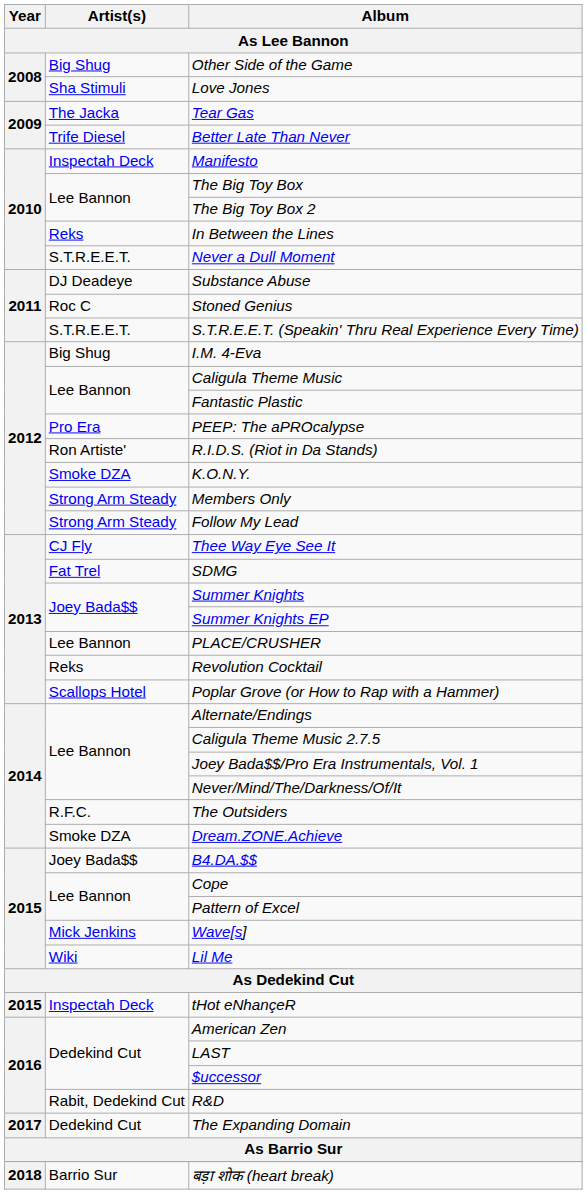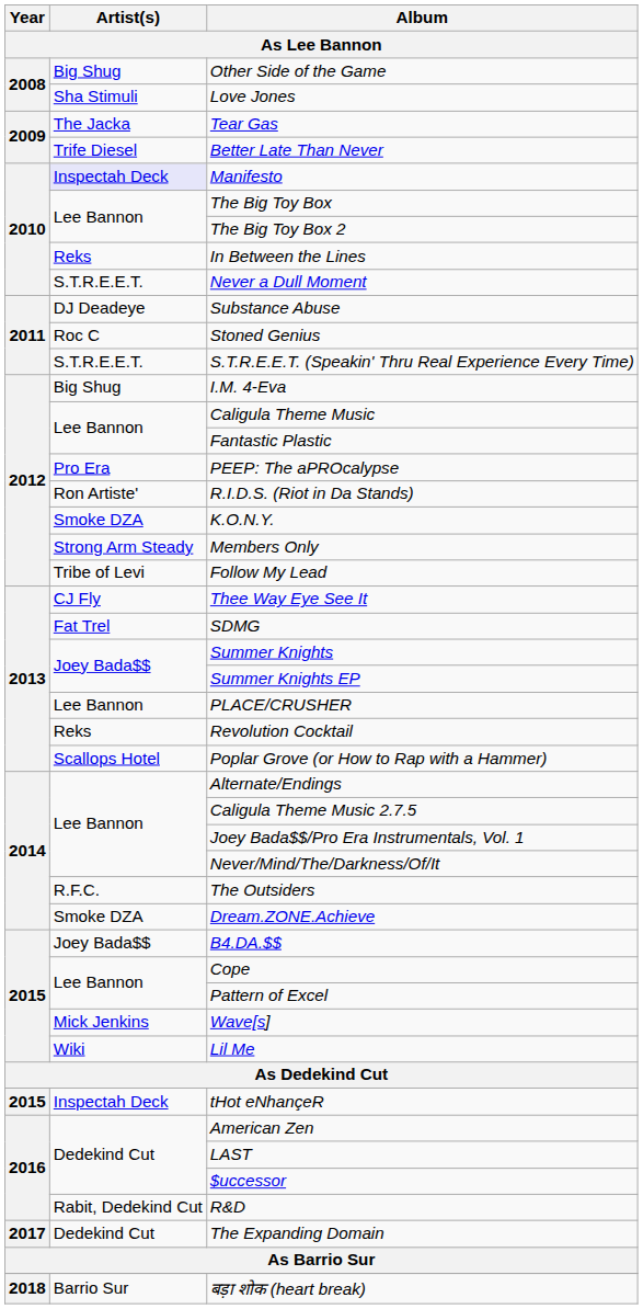 <table class="wikitable plainrowheaders">
 <tr>
 <th scope="col">Year</th>
 <th scope="col">Artist(s)</th>
 <th scope="col">Album</th>
 </tr>
 <tr>
 <th scope="col" colspan="3">As Lee Bannon</th>
 </tr>
 <tr>
 <th scope="col" rowspan="2">2008</th>
 <td><a href='#'>Big Shug</a></td>
 <td><em>Other Side of the Game</em></td>
 </tr>
 <tr>
 <td><a href='#'>Sha Stimuli</a></td>
 <td><em>Love Jones</em></td>
 </tr>
 <tr>
 <th scope="col" rowspan="2">2009</th>
 <td><a href='#'>The Jacka</a></td>
 <td><em><a href='#'>Tear Gas</a></em></td>
 </tr>
 <tr>
 <td><a href='#'>Trife Diesel</a></td>
 <td><em><a href='#'>Better Late Than Never</a></em></td>
 </tr>
 <tr>
 <th scope="col" rowspan="5">2010</th>
-<td><a href='#'>Inspectah Deck</a></td>
+<td style="background: lavender;"><a href='#'>Inspectah Deck</a></td>
 <td><em><a href='#'>Manifesto</a></em></td>
 </tr>
 <tr>
 <td rowspan="2">Lee Bannon</td>
 <td><em>The Big Toy Box</em></td>
 </tr>
 <tr>
 <td><em>The Big Toy Box 2</em></td>
 </tr>
 <tr>
 <td><a href='#'>Reks</a></td>
 <td><em>In Between the Lines</em></td>
 </tr>
 <tr>
 <td>S.T.R.E.E.T.</td>
 <td><em><a href='#'>Never a Dull Moment</a></em></td>
 </tr>
 <tr>
 <th scope="col" rowspan="3">2011</th>
 <td>DJ Deadeye</td>
 <td><em>Substance Abuse</em></td>
 </tr>
 <tr>
 <td>Roc C</td>
 <td><em>Stoned Genius</em></td>
 </tr>
 <tr>
 <td>S.T.R.E.E.T.</td>
 <td><em>S.T.R.E.E.T. (Speakin' Thru Real Experience Every Time)</em></td>
 </tr>
 <tr>
 <th scope="col" rowspan="8">2012</th>
 <td>Big Shug</td>
 <td><em>I.M. 4-Eva</em></td>
 </tr>
 <tr>
 <td rowspan="2">Lee Bannon</td>
 <td><em>Caligula Theme Music</em></td>
 </tr>
 <tr>
 <td><em>Fantastic Plastic</em></td>
 </tr>
 <tr>
 <td><a href='#'>Pro Era</a></td>
 <td><em>PEEP: The aPROcalypse</em></td>
 </tr>
 <tr>
 <td>Ron Artiste'</td>
 <td><em>R.I.D.S. (Riot in Da Stands)</em></td>
 </tr>
 <tr>
 <td><a href='#'>Smoke DZA</a></td>
 <td><em>K.O.N.Y.</em></td>
 </tr>
 <tr>
 <td><a href='#'>Strong Arm Steady</a></td>
 <td><em>Members Only</em></td>
 </tr>
 <tr>
-<td><a href='#'>Strong Arm Steady</a></td>
+<td>Tribe of Levi</td>
 <td><em>Follow My Lead</em></td>
 </tr>
 <tr>
 <th scope="col" rowspan="7">2013</th>
 <td><a href='#'>CJ Fly</a></td>
 <td><em><a href='#'>Thee Way Eye See It</a></em></td>
 </tr>
 <tr>
 <td><a href='#'>Fat Trel</a></td>
 <td><em>SDMG</em></td>
 </tr>
 <tr>
 <td rowspan="2"><a href='#'>Joey Bada$$</a></td>
 <td><em><a href='#'>Summer Knights</a></em></td>
 </tr>
 <tr>
 <td><em><a href='#'>Summer Knights EP</a></em></td>
 </tr>
 <tr>
 <td>Lee Bannon</td>
 <td><em>PLACE/CRUSHER</em></td>
 </tr>
 <tr>
 <td>Reks</td>
 <td><em>Revolution Cocktail</em></td>
 </tr>
 <tr>
 <td><a href='#'>Scallops Hotel</a></td>
 <td><em>Poplar Grove (or How to Rap with a Hammer)</em></td>
 </tr>
 <tr>
 <th scope="col" rowspan="6">2014</th>
 <td rowspan="4">Lee Bannon</td>
 <td><em>Alternate/Endings</em></td>
 </tr>
 <tr>
 <td><em>Caligula Theme Music 2.7.5</em></td>
 </tr>
 <tr>
 <td><em>Joey Bada$$/Pro Era Instrumentals, Vol. 1</em></td>
 </tr>
 <tr>
 <td><em>Never/Mind/The/Darkness/Of/It</em></td>
 </tr>
 <tr>
 <td>R.F.C.</td>
 <td><em>The Outsiders</em></td>
 </tr>
 <tr>
 <td>Smoke DZA</td>
 <td><em><a href='#'>Dream.ZONE.Achieve</a></em></td>
 </tr>
 <tr>
 <th scope="col" rowspan="5">2015</th>
 <td>Joey Bada$$</td>
 <td><em><a href='#'>B4.DA.$$</a></em></td>
 </tr>
 <tr>
 <td rowspan="2">Lee Bannon</td>
 <td><em>Cope</em></td>
 </tr>
 <tr>
 <td><em>Pattern of Excel</em></td>
 </tr>
 <tr>
 <td><a href='#'>Mick Jenkins</a></td>
 <td><em><a href='#'>Wave[s</a>]</em></td>
 </tr>
 <tr>
 <td><a href='#'>Wiki</a></td>
 <td><em><a href='#'>Lil Me</a></em></td>
 </tr>
 <tr>
 <th scope="col" colspan="3">As Dedekind Cut</th>
 </tr>
 <tr>
 <th scope="col">2015</th>
 <td><a href='#'>Inspectah Deck</a></td>
 <td><em>tHot eNhançeR</em></td>
 </tr>
 <tr>
 <th scope="col" rowspan="4">2016</th>
 <td rowspan="3">Dedekind Cut</td>
 <td><em>American Zen</em></td>
 </tr>
 <tr>
 <td><em>LAST</em></td>
 </tr>
 <tr>
 <td><em><a href='#'>$uccessor</a></em></td>
 </tr>
 <tr>
 <td>Rabit, Dedekind Cut</td>
 <td><em>R&D</em></td>
 </tr>
 <tr>
 <th scope="col">2017</th>
 <td>Dedekind Cut</td>
 <td><em>The Expanding Domain</em></td>
 </tr>
 <tr>
 <th scope="col" colspan="3">As Barrio Sur</th>
 </tr>
 <tr>
 </tr>
 <tr>
 <th scope="col">2018</th>
 <td>Barrio Sur</td>
 <td><em>बड़ा शोक (heart break)</em></td>
 </tr>
 </table>
